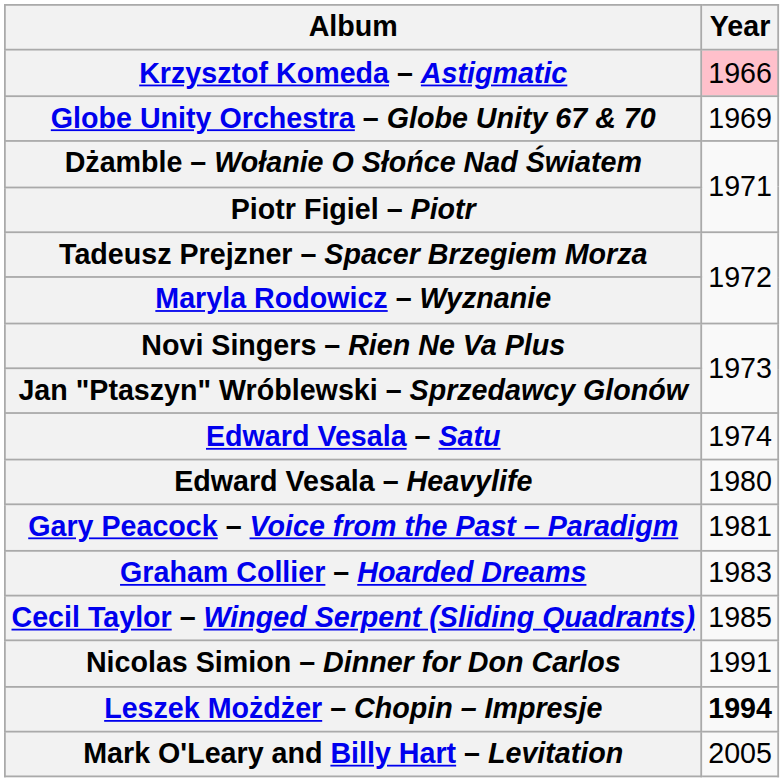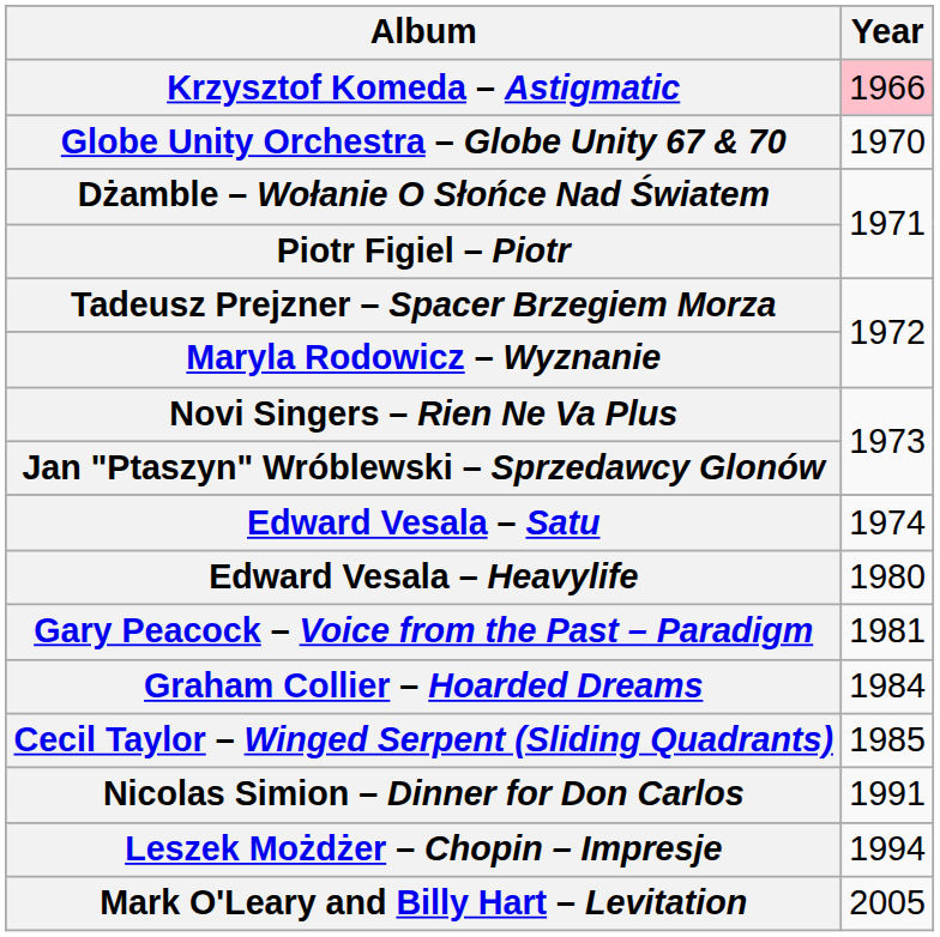 <table class="wikitable plainrowheaders" style="text-align:center;">
 <tr>
 <th scope="col">Album</th>
 <th scope="col">Year</th>
 </tr>
 <tr>
 <th scope="row"><a href='#'>Krzysztof Komeda</a> – <em><a href='#'>Astigmatic</a></em></th>
 <td style="background: pink;">1966</td>
 </tr>
 <tr>
 <th scope="row"><a href='#'>Globe Unity Orchestra</a> – <em>Globe Unity 67 & 70</em></th>
-<td>1969</td>
+<td>1970</td>
 </tr>
 <tr>
 <th scope="row">Dżamble – <em>Wołanie O Słońce Nad Światem</em></th>
 <td rowspan="2">1971</td>
 </tr>
 <tr>
 <th scope="row">Piotr Figiel – <em>Piotr</em></th>
 </tr>
 <tr>
 <th scope="row">Tadeusz Prejzner – <em>Spacer Brzegiem Morza</em></th>
 <td rowspan="2">1972</td>
 </tr>
 <tr>
 <th scope="row"><a href='#'>Maryla Rodowicz</a> – <em>Wyznanie</em></th>
 </tr>
 <tr>
 <th scope="row">Novi Singers – <em>Rien Ne Va Plus</em></th>
 <td rowspan=2>1973</td>
 </tr>
 <tr>
 <th scope="row">Jan "Ptaszyn" Wróblewski – <em>Sprzedawcy Glonów</em></th>
 </tr>
 <tr>
 <th scope="row"><a href='#'>Edward Vesala</a> – <em><a href='#'>Satu</a></em></th>
 <td>1974</td>
 </tr>
 <tr>
 <th scope="row">Edward Vesala – <em>Heavylife</em></th>
 <td>1980</td>
 </tr>
 <tr>
 <th scope="row"><a href='#'>Gary Peacock</a> – <em><a href='#'>Voice from the Past – Paradigm</a></em></th>
 <td>1981</td>
 </tr>
 <tr>
 <th scope="row"><a href='#'>Graham Collier</a> – <em><a href='#'>Hoarded Dreams</a></em></th>
-<td>1983</td>
+<td>1984</td>
 </tr>
 <tr>
 <th scope="row"><a href='#'>Cecil Taylor</a> – <em><a href='#'>Winged Serpent (Sliding Quadrants)</a></em></th>
 <td>1985</td>
 </tr>
 <tr>
 <th scope="row">Nicolas Simion – <em>Dinner for Don Carlos</em></th>
 <td>1991</td>
 </tr>
 <tr>
 <th scope="row"><a href='#'>Leszek Możdżer</a> – <em>Chopin – Impresje</em></th>
-<td><strong>1994</strong></td>
+<td>1994</td>
 </tr>
 <tr>
 <th scope="row">Mark O'Leary and <a href='#'>Billy Hart</a>  – <em>Levitation</em></th>
 <td>2005</td>
 </tr>
 </table>
